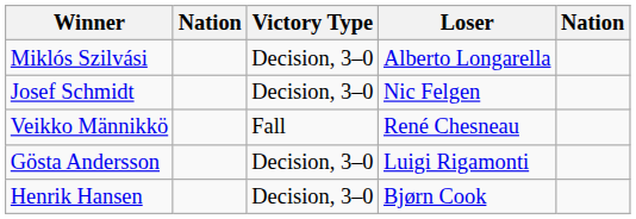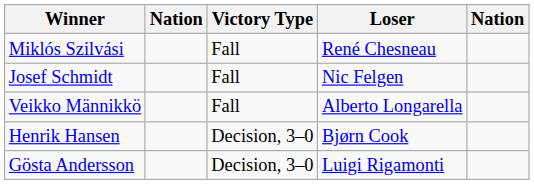 <table class="wikitable sortable" style="text-align:left;">
 <tr>
 <th>Winner</th>
 <th>Nation</th>
 <th>Victory Type</th>
 <th>Loser</th>
 <th>Nation</th>
 </tr>
 <tr>
 <td><a href='#'>Miklós Szilvási</a></td>
 <td></td>
-<td>Decision, 3–0</td>
-<td><a href='#'>Alberto Longarella</a></td>
+<td>Fall</td>
+<td><a href='#'>René Chesneau</a></td>
 <td></td>
 </tr>
 <tr>
 <td><a href='#'>Josef Schmidt</a></td>
 <td></td>
-<td>Decision, 3–0</td>
+<td>Fall</td>
 <td><a href='#'>Nic Felgen</a></td>
 <td></td>
 </tr>
 <tr>
 <td><a href='#'>Veikko Männikkö</a></td>
 <td></td>
 <td>Fall</td>
-<td><a href='#'>René Chesneau</a></td>
+<td><a href='#'>Alberto Longarella</a></td>
+<td></td>
+</tr>
+<tr>
+<td><a href='#'>Henrik Hansen</a></td>
+<td></td>
+<td>Decision, 3–0</td>
+<td><a href='#'>Bjørn Cook</a></td>
 <td></td>
 </tr>
 <tr>
 <td><a href='#'>Gösta Andersson</a></td>
 <td></td>
 <td>Decision, 3–0</td>
 <td><a href='#'>Luigi Rigamonti</a></td>
 <td></td>
 </tr>
-<tr>
-<td><a href='#'>Henrik Hansen</a></td>
-<td></td>
-<td>Decision, 3–0</td>
-<td><a href='#'>Bjørn Cook</a></td>
-<td></td>
-</tr>
 </table>
